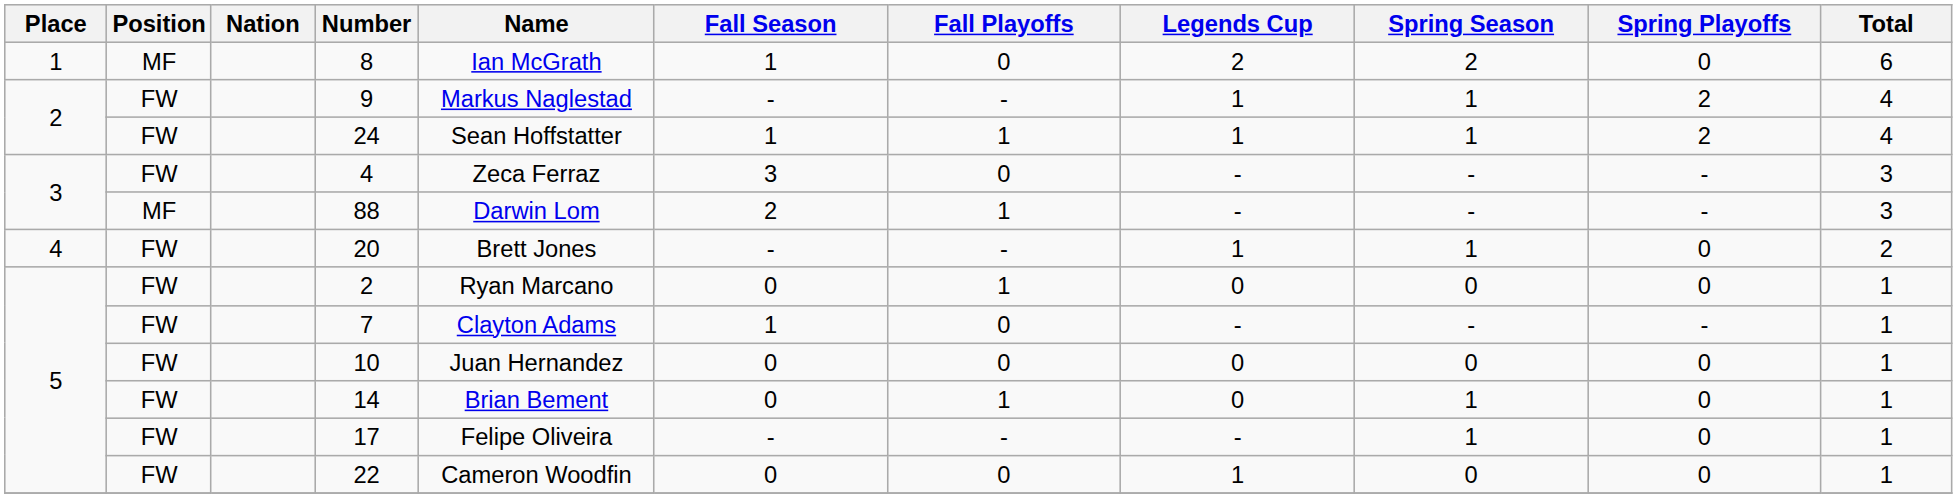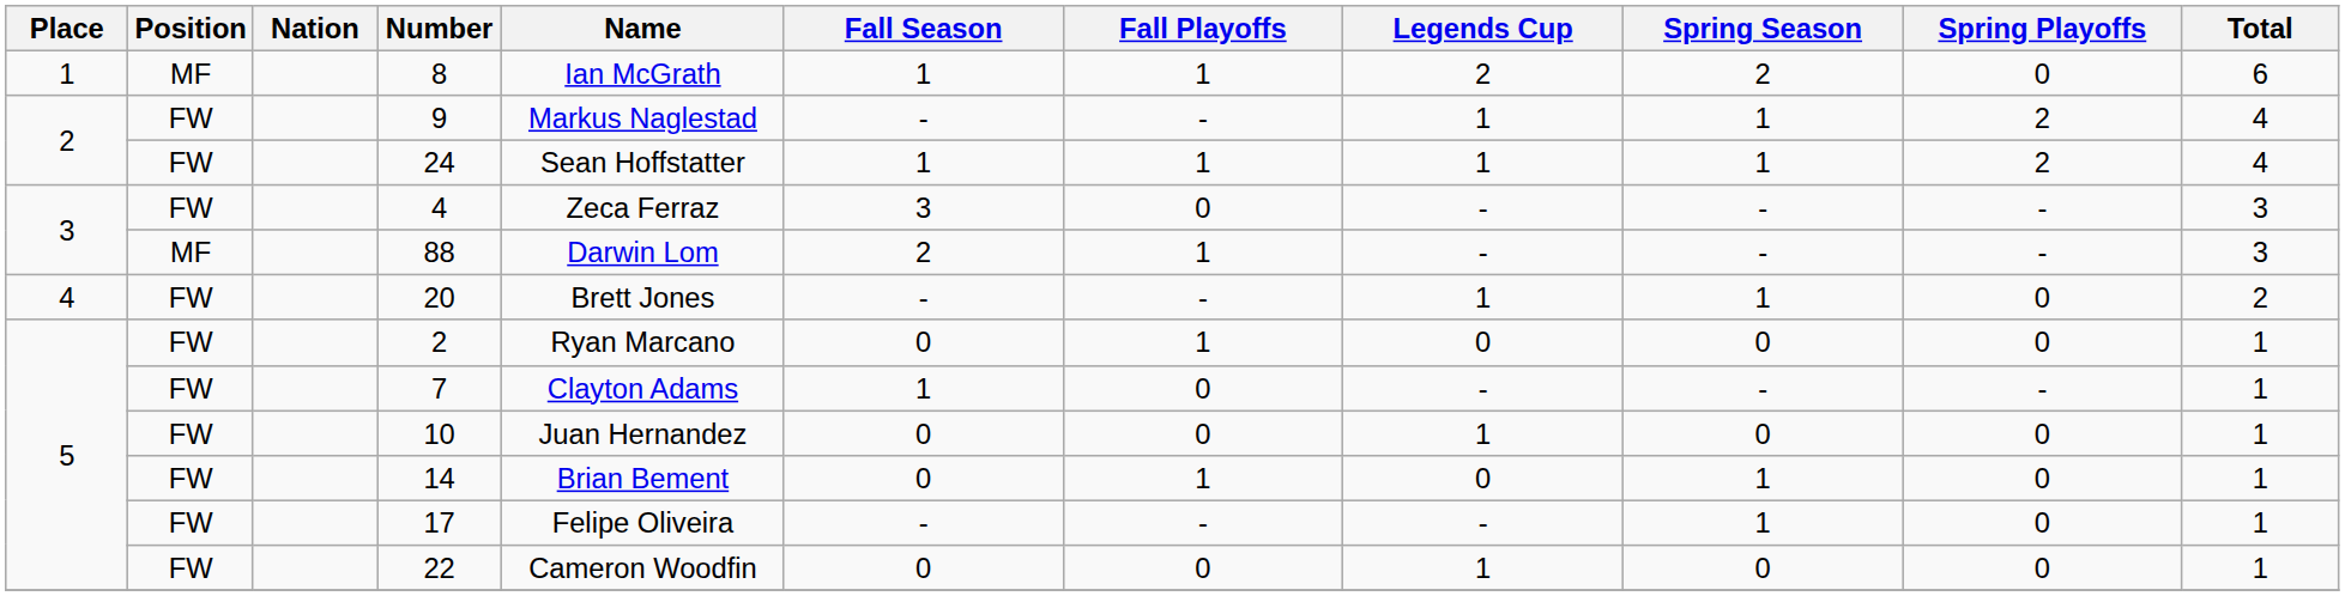 <table class="wikitable" style="font-size: 95%; text-align: center;">
 <tr>
 <th width=60>Place</th>
 <th width=60>Position</th>
 <th width=60>Nation</th>
 <th width=60>Number</th>
 <th width=150>Name</th>
 <th width=150><a href='#'>Fall Season</a></th>
 <th width=150><a href='#'>Fall Playoffs</a></th>
 <th width=150><a href='#'>Legends Cup</a></th>
 <th width=150><a href='#'>Spring Season</a></th>
 <th width=150><a href='#'>Spring Playoffs</a></th>
 <th width=80><strong>Total</strong></th>
 </tr>
 <tr>
 <td>1</td>
 <td>MF</td>
 <td></td>
 <td>8</td>
 <td><a href='#'>Ian McGrath</a></td>
 <td>1</td>
-<td>0</td>
+<td>1</td>
 <td>2</td>
 <td>2</td>
 <td>0</td>
 <td>6</td>
 </tr>
 <tr>
 <td rowspan="2">2</td>
 <td>FW</td>
 <td></td>
 <td>9</td>
 <td><a href='#'>Markus Naglestad</a></td>
 <td>-</td>
 <td>-</td>
 <td>1</td>
 <td>1</td>
 <td>2</td>
 <td>4</td>
 </tr>
 <tr>
 <td>FW</td>
 <td></td>
 <td>24</td>
 <td>Sean Hoffstatter</td>
 <td>1</td>
 <td>1</td>
 <td>1</td>
 <td>1</td>
 <td>2</td>
 <td>4</td>
 </tr>
 <tr>
 <td rowspan="2">3</td>
 <td>FW</td>
 <td></td>
 <td>4</td>
 <td>Zeca Ferraz</td>
 <td>3</td>
 <td>0</td>
 <td>-</td>
 <td>-</td>
 <td>-</td>
 <td>3</td>
 </tr>
 <tr>
 <td>MF</td>
 <td></td>
 <td>88</td>
 <td><a href='#'>Darwin Lom</a></td>
 <td>2</td>
 <td>1</td>
 <td>-</td>
 <td>-</td>
 <td>-</td>
 <td>3</td>
 </tr>
 <tr>
 <td>4</td>
 <td>FW</td>
 <td></td>
 <td>20</td>
 <td>Brett Jones</td>
 <td>-</td>
 <td>-</td>
 <td>1</td>
 <td>1</td>
 <td>0</td>
 <td>2</td>
 </tr>
 <tr>
 <td rowspan="6">5</td>
 <td>FW</td>
 <td></td>
 <td>2</td>
 <td>Ryan Marcano</td>
 <td>0</td>
 <td>1</td>
 <td>0</td>
 <td>0</td>
 <td>0</td>
 <td>1</td>
 </tr>
 <tr>
 <td>FW</td>
 <td></td>
 <td>7</td>
 <td><a href='#'>Clayton Adams</a></td>
 <td>1</td>
 <td>0</td>
 <td>-</td>
 <td>-</td>
 <td>-</td>
 <td>1</td>
 </tr>
 <tr>
 <td>FW</td>
 <td></td>
 <td>10</td>
 <td>Juan Hernandez</td>
 <td>0</td>
 <td>0</td>
-<td>0</td>
+<td>1</td>
 <td>0</td>
 <td>0</td>
 <td>1</td>
 </tr>
 <tr>
 <td>FW</td>
 <td></td>
 <td>14</td>
 <td><a href='#'>Brian Bement</a></td>
 <td>0</td>
 <td>1</td>
 <td>0</td>
 <td>1</td>
 <td>0</td>
 <td>1</td>
 </tr>
 <tr>
 <td>FW</td>
 <td></td>
 <td>17</td>
 <td>Felipe Oliveira</td>
 <td>-</td>
 <td>-</td>
 <td>-</td>
 <td>1</td>
 <td>0</td>
 <td>1</td>
 </tr>
 <tr>
 <td>FW</td>
 <td></td>
 <td>22</td>
 <td>Cameron Woodfin</td>
 <td>0</td>
 <td>0</td>
 <td>1</td>
 <td>0</td>
 <td>0</td>
 <td>1</td>
 </tr>
 <tr>
 </tr>
 </table>
